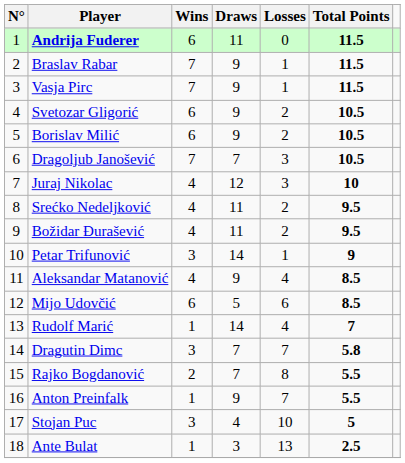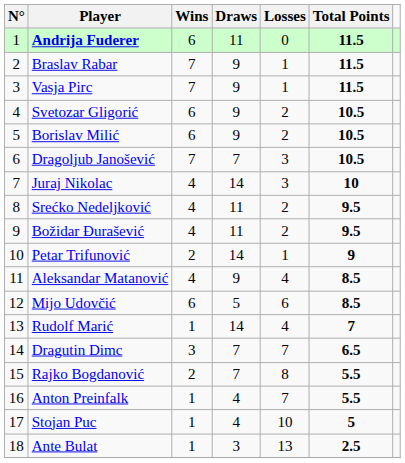 <table class="wikitable" border="1">
 <tr>
 <th>N°</th>
 <th>Player</th>
 <th>Wins</th>
 <th>Draws</th>
 <th>Losses</th>
 <th>Total Points</th>
 </tr>
 <tr align=center style="background:#ccffcc;">
 <td>1</td>
 <td align=left> <strong><a href='#'>Andrija Fuderer</a></strong></td>
 <td>6</td>
 <td>11</td>
 <td>0</td>
 <td><strong>11.5</strong></td>
 <td align=center></td>
 </tr>
 <tr align=center>
 <td>2</td>
 <td align=left> <a href='#'>Braslav Rabar</a></td>
 <td>7</td>
 <td>9</td>
 <td>1</td>
 <td><strong>11.5</strong></td>
 <td align=center></td>
 </tr>
 <tr align=center>
 <td>3</td>
 <td align=left> <a href='#'>Vasja Pirc</a></td>
 <td>7</td>
 <td>9</td>
 <td>1</td>
 <td><strong>11.5</strong></td>
 <td align=center></td>
 </tr>
 <tr align=center>
 <td>4</td>
 <td align=left> <a href='#'>Svetozar Gligorić</a></td>
 <td>6</td>
 <td>9</td>
 <td>2</td>
 <td><strong>10.5</strong></td>
 <td align=center></td>
 </tr>
 <tr align=center>
 <td>5</td>
 <td align=left> <a href='#'>Borislav Milić</a></td>
 <td>6</td>
 <td>9</td>
 <td>2</td>
 <td><strong>10.5</strong></td>
 <td align=center></td>
 </tr>
 <tr align=center>
 <td>6</td>
 <td align=left> <a href='#'>Dragoljub Janošević</a></td>
 <td>7</td>
 <td>7</td>
 <td>3</td>
 <td><strong>10.5</strong></td>
 <td align=center></td>
 </tr>
 <tr align=center>
 <td>7</td>
 <td align=left> <a href='#'>Juraj Nikolac</a></td>
 <td>4</td>
-<td>12</td>
+<td>14</td>
 <td>3</td>
 <td><strong>10</strong></td>
 <td align=center></td>
 </tr>
 <tr align=center>
 <td>8</td>
 <td align=left> <a href='#'>Srećko Nedeljković</a></td>
 <td>4</td>
 <td>11</td>
 <td>2</td>
 <td><strong>9.5</strong></td>
 <td align=center></td>
 </tr>
 <tr align=center>
 <td>9</td>
 <td align=left> <a href='#'>Božidar Đurašević</a></td>
 <td>4</td>
 <td>11</td>
 <td>2</td>
 <td><strong>9.5</strong></td>
 <td align=center></td>
 </tr>
 <tr align=center>
 <td>10</td>
 <td align=left> <a href='#'>Petar Trifunović</a></td>
-<td>3</td>
+<td>2</td>
 <td>14</td>
 <td>1</td>
 <td><strong>9</strong></td>
 <td align=center></td>
 </tr>
 <tr align=center>
 <td>11</td>
 <td align=left> <a href='#'>Aleksandar Matanović</a></td>
 <td>4</td>
 <td>9</td>
 <td>4</td>
 <td><strong>8.5</strong></td>
 <td align=center></td>
 </tr>
 <tr align=center>
 <td>12</td>
 <td align=left> <a href='#'>Mijo Udovčić</a></td>
 <td>6</td>
 <td>5</td>
 <td>6</td>
 <td><strong>8.5</strong></td>
 <td align=center></td>
 </tr>
 <tr align=center>
 <td>13</td>
 <td align=left> <a href='#'>Rudolf Marić</a></td>
 <td>1</td>
 <td>14</td>
 <td>4</td>
 <td><strong>7</strong></td>
 <td align=center></td>
 </tr>
 <tr align=center>
 <td>14</td>
 <td align=left> <a href='#'>Dragutin Dimc</a></td>
 <td>3</td>
 <td>7</td>
 <td>7</td>
-<td><strong>5.8</strong></td>
+<td><strong>6.5</strong></td>
 <td align=center></td>
 </tr>
 <tr align=center>
 <td>15</td>
 <td align=left> <a href='#'>Rajko Bogdanović</a></td>
 <td>2</td>
 <td>7</td>
 <td>8</td>
 <td><strong>5.5</strong></td>
 <td align=center></td>
 </tr>
 <tr align=center>
 <td>16</td>
 <td align=left> <a href='#'>Anton Preinfalk</a></td>
 <td>1</td>
-<td>9</td>
+<td>4</td>
 <td>7</td>
 <td><strong>5.5</strong></td>
 <td align=center></td>
 </tr>
 <tr align=center>
 <td>17</td>
 <td align=left> <a href='#'>Stojan Puc</a></td>
-<td>3</td>
+<td>1</td>
 <td>4</td>
 <td>10</td>
 <td><strong>5</strong></td>
 <td align=center></td>
 </tr>
 <tr align=center>
 <td>18</td>
 <td align=left> <a href='#'>Ante Bulat</a></td>
 <td>1</td>
 <td>3</td>
 <td>13</td>
 <td><strong>2.5</strong></td>
 <td align=center></td>
 </tr>
 <tr align=center>
 </tr>
 </table>
